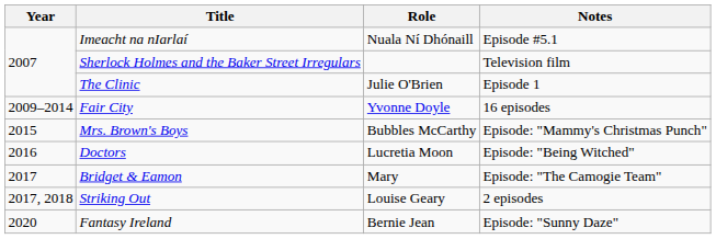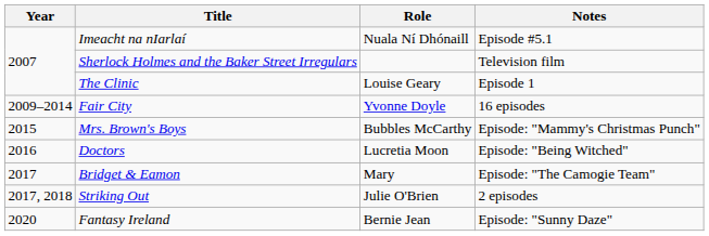 <table class="wikitable">
 <tr>
 <th>Year</th>
 <th>Title</th>
 <th>Role</th>
 <th>Notes</th>
 </tr>
 <tr>
 <td rowspan="3">2007</td>
 <td><em>Imeacht na nIarlaí</em></td>
 <td>Nuala Ní Dhónaill</td>
 <td>Episode #5.1</td>
 </tr>
 <tr>
 <td><em><a href='#'>Sherlock Holmes and the Baker Street Irregulars</a></em></td>
 <td></td>
 <td>Television film</td>
 </tr>
 <tr>
 <td><a href='#'><em>The Clinic</em></a></td>
-<td>Julie O'Brien</td>
+<td>Louise Geary</td>
 <td>Episode 1</td>
 </tr>
 <tr>
 <td>2009–2014</td>
 <td><em><a href='#'>Fair City</a></em></td>
 <td><a href='#'>Yvonne Doyle</a></td>
 <td>16 episodes</td>
 </tr>
 <tr>
 <td>2015</td>
 <td><em><a href='#'>Mrs. Brown's Boys</a></em></td>
 <td>Bubbles McCarthy</td>
 <td>Episode: "Mammy's Christmas Punch"</td>
 </tr>
 <tr>
 <td>2016</td>
 <td><a href='#'><em>Doctors</em></a></td>
 <td>Lucretia Moon</td>
 <td>Episode: "Being Witched"</td>
 </tr>
 <tr>
 <td>2017</td>
 <td><em><a href='#'>Bridget & Eamon</a></em></td>
 <td>Mary</td>
 <td>Episode: "The Camogie Team"</td>
 </tr>
 <tr>
 <td>2017, 2018</td>
 <td><em><a href='#'>Striking Out</a></em></td>
-<td>Louise Geary</td>
+<td>Julie O'Brien</td>
 <td>2 episodes</td>
 </tr>
 <tr>
 <td>2020</td>
 <td><em>Fantasy Ireland</em></td>
 <td>Bernie Jean</td>
 <td>Episode: "Sunny Daze"</td>
 </tr>
 </table>
